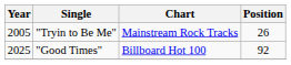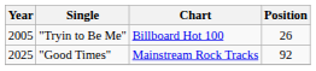 <table class="wikitable">
 <tr>
 <th>Year</th>
 <th>Single</th>
 <th>Chart</th>
 <th>Position</th>
 </tr>
 <tr>
 <td>2005</td>
 <td>"Tryin to Be Me"</td>
-<td><a href='#'>Mainstream Rock Tracks</a></td>
+<td><a href='#'>Billboard Hot 100</a></td>
 <td align="center">26</td>
 </tr>
 <tr>
 <td>2025</td>
 <td>"Good Times"</td>
-<td><a href='#'>Billboard Hot 100</a></td>
+<td><a href='#'>Mainstream Rock Tracks</a></td>
 <td align="center">92</td>
 </tr>
 <tr>
 </tr>
 </table>
